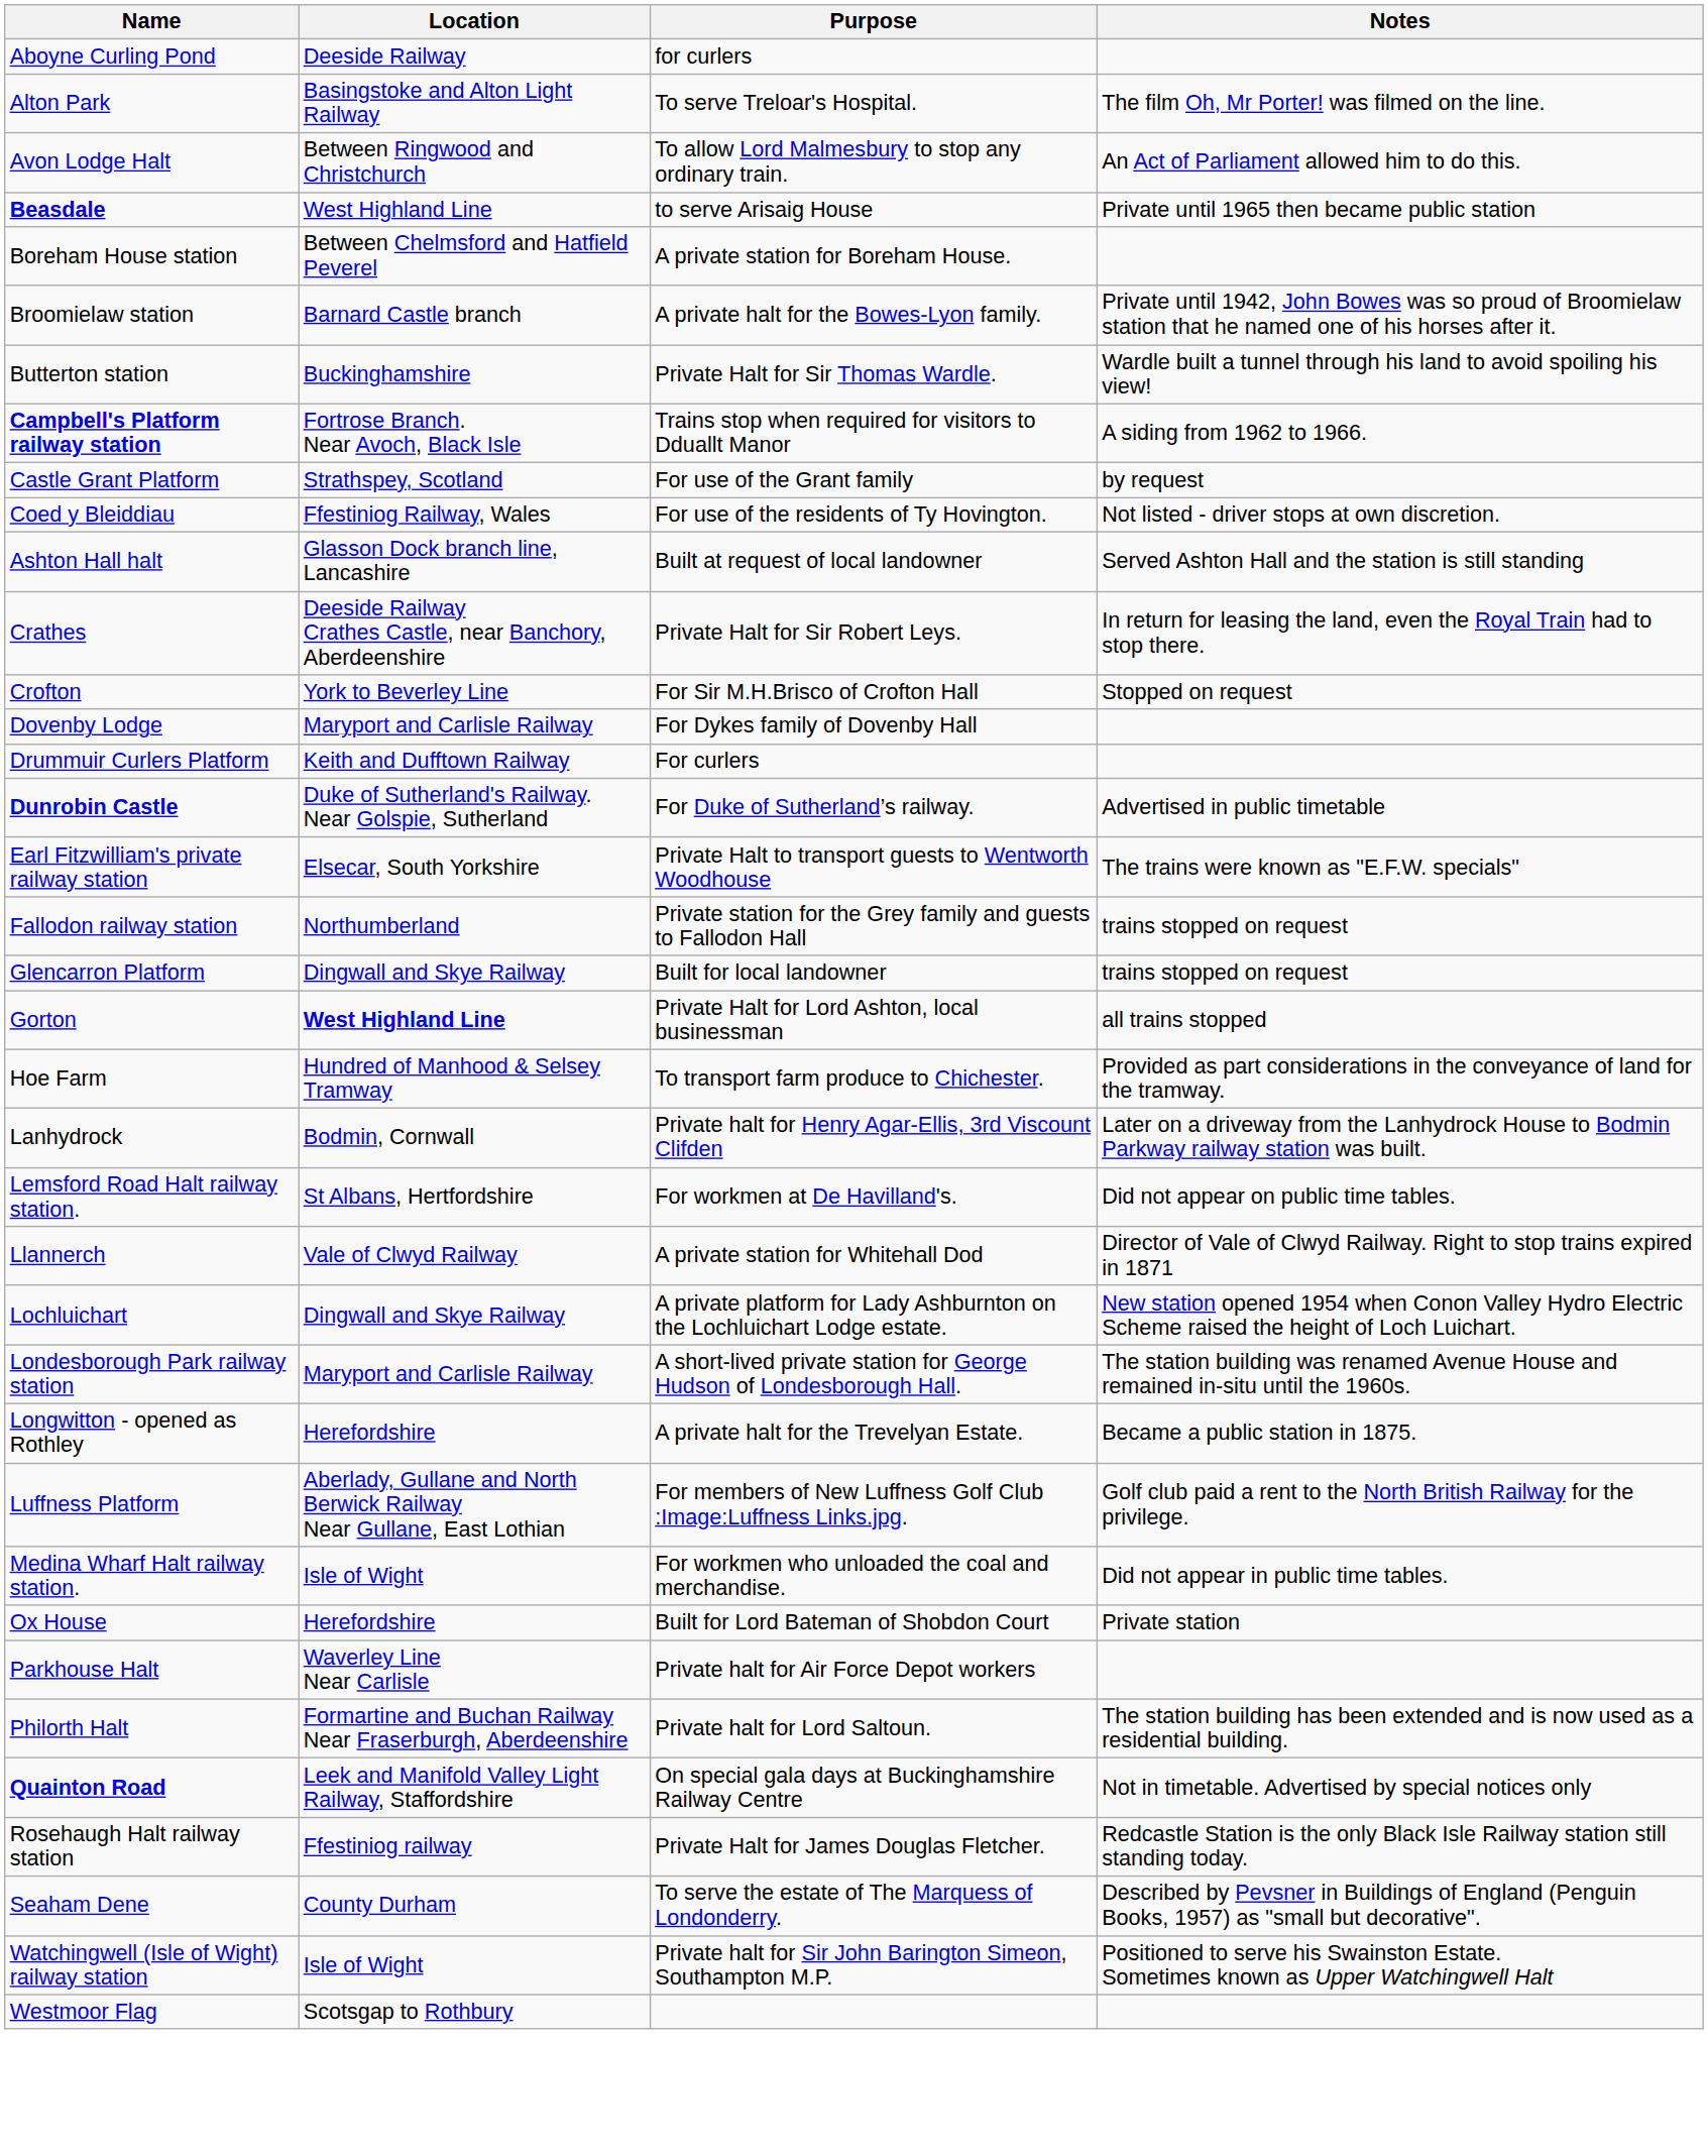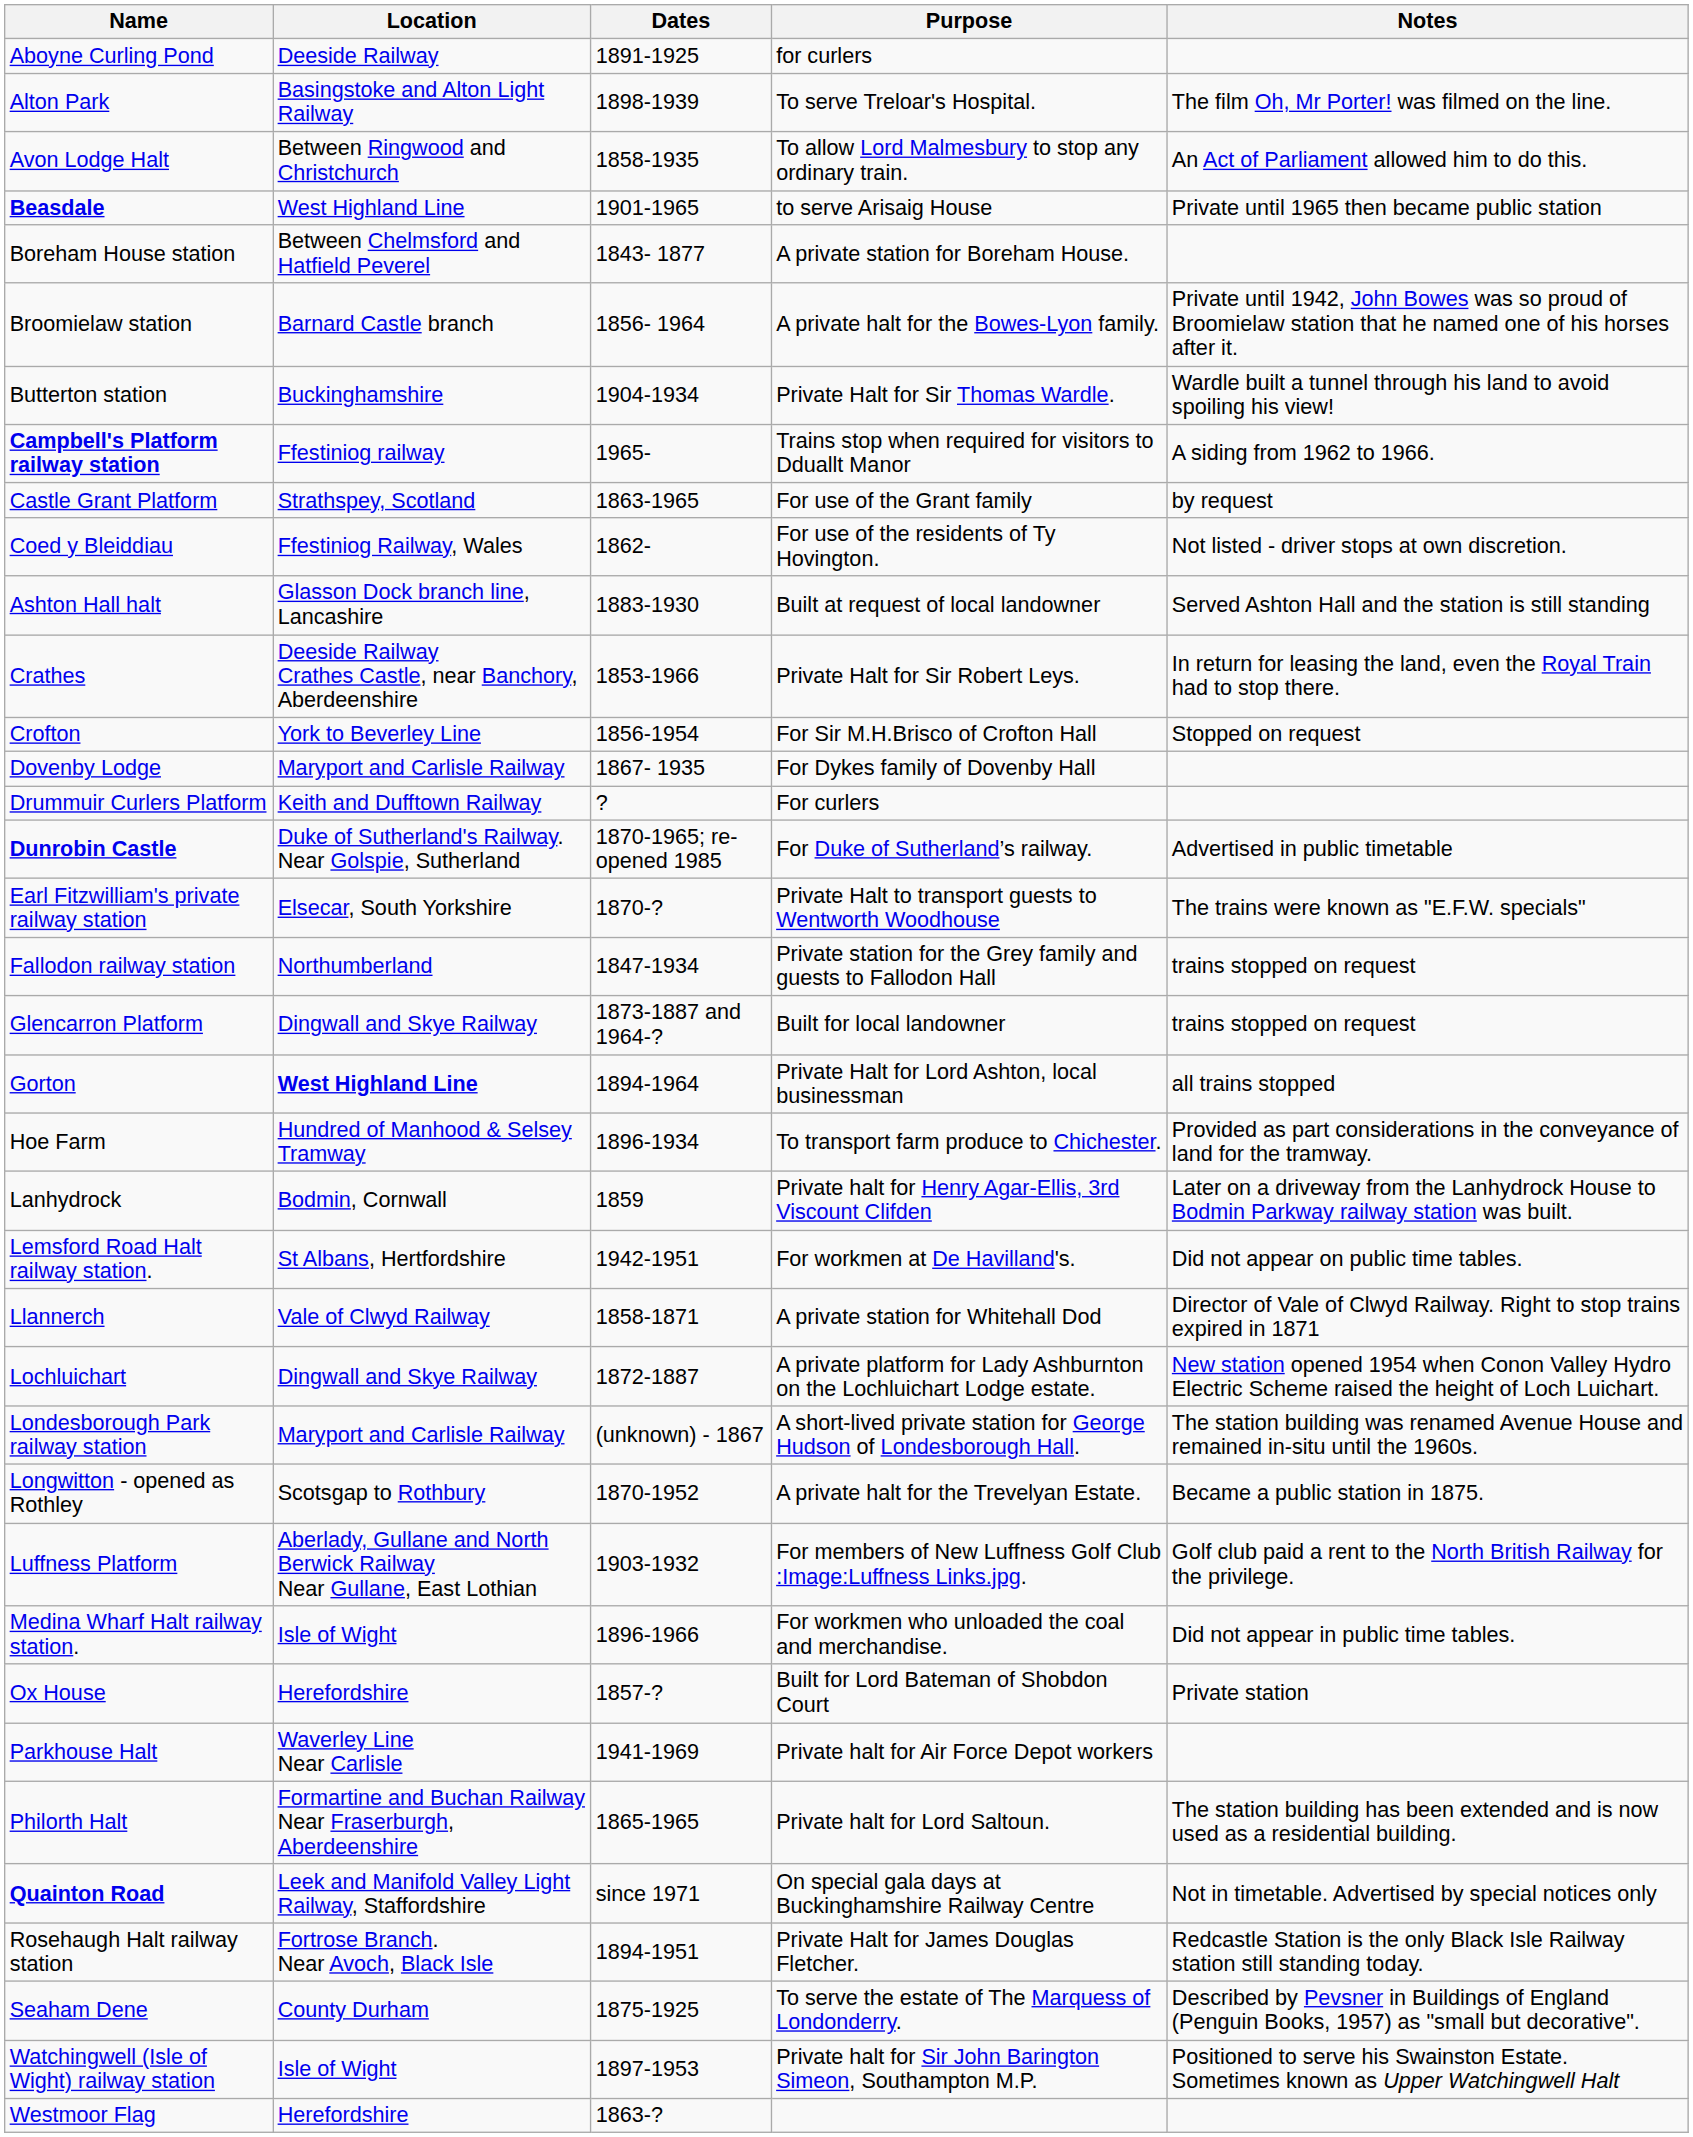 <table class="wikitable">
 <tr>
 <th>Name</th>
 <th>Location</th>
+<th>Dates</th>
 <th>Purpose</th>
 <th>Notes</th>
 </tr>
 <tr>
 <td><a href='#'>Aboyne Curling Pond</a></td>
 <td><a href='#'>Deeside Railway</a></td>
+<td>1891-1925</td>
 <td>for curlers</td>
 <td></td>
 </tr>
 <tr>
 <td><a href='#'>Alton Park</a></td>
 <td><a href='#'>Basingstoke and Alton Light Railway</a></td>
+<td>1898-1939</td>
 <td>To serve Treloar's Hospital.</td>
 <td>The film <a href='#'>Oh, Mr Porter!</a> was filmed on the line.</td>
 </tr>
 <tr>
 <td><a href='#'>Avon Lodge Halt</a></td>
 <td>Between <a href='#'>Ringwood</a> and <a href='#'>Christchurch</a></td>
+<td>1858-1935</td>
 <td>To allow <a href='#'>Lord Malmesbury</a> to stop any ordinary train.</td>
 <td>An <a href='#'>Act of Parliament</a> allowed him to do this.</td>
 </tr>
 <tr>
 <td><strong><a href='#'>Beasdale</a></strong></td>
 <td><a href='#'>West Highland Line</a></td>
+<td>1901-1965</td>
 <td>to serve Arisaig House</td>
 <td>Private until 1965 then became public station</td>
 </tr>
 <tr>
 <td>Boreham House station</td>
 <td>Between <a href='#'>Chelmsford</a> and <a href='#'>Hatfield Peverel</a></td>
+<td>1843- 1877</td>
 <td>A private station for Boreham House.</td>
 <td></td>
 </tr>
 <tr>
 <td>Broomielaw station</td>
 <td><a href='#'>Barnard Castle</a> branch</td>
+<td>1856- 1964</td>
 <td>A private halt for the <a href='#'>Bowes-Lyon</a> family.</td>
 <td>Private until 1942, <a href='#'>John Bowes</a> was so proud of Broomielaw station that he named one of his horses after it.</td>
 </tr>
 <tr>
 <td>Butterton station</td>
 <td><a href='#'>Buckinghamshire</a></td>
+<td>1904-1934</td>
 <td>Private Halt for Sir <a href='#'>Thomas Wardle</a>.</td>
 <td>Wardle built a tunnel through his land to avoid spoiling his view!</td>
 </tr>
 <tr>
 <td><strong><a href='#'>Campbell's Platform railway station</a></strong></td>
-<td><a href='#'>Fortrose Branch</a>. <br>Near <a href='#'>Avoch</a>, <a href='#'>Black Isle</a></td>
+<td><a href='#'>Ffestiniog railway</a></td>
+<td>1965-</td>
 <td>Trains stop when required for visitors to Dduallt Manor</td>
 <td>A siding from 1962 to 1966.</td>
 </tr>
 <tr>
 <td><a href='#'>Castle Grant Platform</a></td>
 <td><a href='#'>Strathspey, Scotland</a></td>
+<td>1863-1965</td>
 <td>For use of the Grant family</td>
 <td>by request</td>
 </tr>
 <tr>
 <td><a href='#'>Coed y Bleiddiau</a></td>
 <td><a href='#'>Ffestiniog Railway</a>, Wales</td>
+<td>1862-</td>
 <td>For use of the residents of Ty Hovington.</td>
 <td>Not listed - driver stops at own discretion.</td>
 </tr>
 <tr>
 <td><a href='#'>Ashton Hall halt</a></td>
 <td><a href='#'>Glasson Dock branch line</a>, Lancashire</td>
+<td>1883-1930</td>
 <td>Built at request of local landowner</td>
 <td>Served Ashton Hall and the station is still standing</td>
 </tr>
 <tr>
 <td><a href='#'>Crathes</a></td>
 <td><a href='#'>Deeside Railway</a> <br><a href='#'>Crathes Castle</a>, near <a href='#'>Banchory</a>, Aberdeenshire</td>
+<td>1853-1966</td>
 <td>Private Halt for Sir Robert Leys.</td>
 <td>In return for leasing the land, even the <a href='#'>Royal Train</a> had to stop there.</td>
 </tr>
 <tr>
 <td><a href='#'>Crofton</a></td>
 <td><a href='#'>York to Beverley Line</a></td>
+<td>1856-1954</td>
 <td>For Sir M.H.Brisco of Crofton Hall</td>
 <td>Stopped on request</td>
 </tr>
 <tr>
 <td><a href='#'>Dovenby Lodge</a></td>
 <td><a href='#'>Maryport and Carlisle Railway</a></td>
+<td>1867- 1935</td>
 <td>For Dykes family of Dovenby Hall</td>
 <td></td>
 </tr>
 <tr>
 <td><a href='#'>Drummuir Curlers Platform</a></td>
 <td><a href='#'>Keith and Dufftown Railway</a></td>
+<td>?</td>
 <td>For curlers</td>
 <td></td>
 </tr>
 <tr>
 <td><strong><a href='#'>Dunrobin Castle</a></strong></td>
 <td><a href='#'>Duke of Sutherland's Railway</a>. <br>Near <a href='#'>Golspie</a>, Sutherland</td>
+<td>1870-1965; re-opened 1985</td>
 <td>For <a href='#'>Duke of Sutherland</a>’s railway.</td>
 <td>Advertised in public timetable</td>
 </tr>
 <tr>
 <td><a href='#'>Earl Fitzwilliam's private railway station</a></td>
 <td><a href='#'>Elsecar</a>, South Yorkshire</td>
+<td>1870-?</td>
 <td>Private Halt to transport guests to <a href='#'>Wentworth Woodhouse</a></td>
 <td>The trains were known as "E.F.W. specials"</td>
 </tr>
 <tr>
 <td><a href='#'>Fallodon railway station</a></td>
 <td><a href='#'>Northumberland</a></td>
+<td>1847-1934</td>
 <td>Private station for the Grey family and guests to Fallodon Hall</td>
 <td>trains stopped on request</td>
 </tr>
 <tr>
 <td><a href='#'>Glencarron Platform</a></td>
 <td><a href='#'>Dingwall and Skye Railway</a></td>
+<td>1873-1887 and 1964-?</td>
 <td>Built for local landowner</td>
 <td>trains stopped on request</td>
 </tr>
 <tr>
 <td><a href='#'>Gorton</a></td>
 <td><strong><a href='#'>West Highland Line</a></strong></td>
+<td>1894-1964</td>
 <td>Private Halt for Lord Ashton, local businessman</td>
 <td>all trains stopped</td>
 </tr>
 <tr>
 <td>Hoe Farm</td>
 <td><a href='#'>Hundred of Manhood & Selsey Tramway</a></td>
+<td>1896-1934</td>
 <td>To transport farm produce to <a href='#'>Chichester</a>.</td>
 <td>Provided as part considerations in the conveyance of land for the tramway.</td>
 </tr>
 <tr>
 <td>Lanhydrock</td>
 <td><a href='#'>Bodmin</a>, Cornwall</td>
+<td>1859</td>
 <td>Private halt for <a href='#'>Henry Agar-Ellis, 3rd Viscount Clifden</a></td>
 <td>Later on a driveway from the Lanhydrock House to <a href='#'>Bodmin Parkway railway station</a> was built.</td>
 </tr>
 <tr>
 <td><a href='#'>Lemsford Road Halt railway station</a>.</td>
 <td><a href='#'>St Albans</a>, Hertfordshire</td>
+<td>1942-1951</td>
 <td>For workmen at <a href='#'>De Havilland</a>'s.</td>
 <td>Did not appear on public time tables.</td>
 </tr>
 <tr>
 <td><a href='#'>Llannerch</a></td>
 <td><a href='#'>Vale of Clwyd Railway</a></td>
+<td>1858-1871</td>
 <td>A private station for Whitehall Dod</td>
 <td>Director of Vale of Clwyd Railway. Right to stop trains expired in 1871</td>
 </tr>
 <tr>
 <td><a href='#'>Lochluichart</a></td>
 <td><a href='#'>Dingwall and Skye Railway</a></td>
+<td>1872-1887</td>
 <td>A private platform for Lady Ashburnton on the Lochluichart Lodge estate.</td>
 <td><a href='#'>New station</a> opened 1954 when Conon Valley Hydro Electric Scheme raised the height of Loch Luichart.</td>
 </tr>
 <tr>
 <td><a href='#'>Londesborough Park railway station</a></td>
 <td><a href='#'>Maryport and Carlisle Railway</a></td>
+<td>(unknown) - 1867</td>
 <td>A short-lived private station for <a href='#'>George Hudson</a> of <a href='#'>Londesborough Hall</a>.</td>
 <td>The station building was renamed Avenue House and remained in-situ until the 1960s.</td>
 </tr>
 <tr>
 <td><a href='#'>Longwitton</a> - opened as Rothley</td>
-<td><a href='#'>Herefordshire</a></td>
+<td>Scotsgap to <a href='#'>Rothbury</a></td>
+<td>1870-1952</td>
 <td>A private halt for the Trevelyan Estate.</td>
 <td>Became a public station in 1875.</td>
 </tr>
 <tr>
 <td><a href='#'>Luffness Platform</a></td>
 <td><a href='#'>Aberlady, Gullane and North Berwick Railway</a> <br> Near <a href='#'>Gullane</a>, East Lothian</td>
+<td>1903-1932</td>
 <td>For members of New Luffness Golf Club <a href='#'>:Image:Luffness Links.jpg</a>.</td>
 <td>Golf club paid a rent to the <a href='#'>North British Railway</a> for the privilege.</td>
 </tr>
 <tr>
 <td><a href='#'>Medina Wharf Halt railway station</a>.</td>
 <td><a href='#'>Isle of Wight</a></td>
+<td>1896-1966</td>
 <td>For workmen who unloaded the coal and merchandise.</td>
 <td>Did not appear in public time tables.</td>
 </tr>
 <tr>
 <td><a href='#'>Ox House</a></td>
 <td><a href='#'>Herefordshire</a></td>
+<td>1857-?</td>
 <td>Built for Lord Bateman of Shobdon Court</td>
 <td>Private station</td>
 </tr>
 <tr>
 <td><a href='#'>Parkhouse Halt</a></td>
 <td><a href='#'>Waverley Line</a> <br> Near <a href='#'>Carlisle</a></td>
+<td>1941-1969</td>
 <td>Private halt for Air Force Depot workers</td>
 <td></td>
 </tr>
 <tr>
 <td><a href='#'>Philorth Halt</a></td>
 <td><a href='#'>Formartine and Buchan Railway</a> <br>Near <a href='#'>Fraserburgh</a>, <a href='#'>Aberdeenshire</a></td>
+<td>1865-1965</td>
 <td>Private halt for Lord Saltoun.</td>
 <td>The station building has been extended and is now used as a residential building.</td>
 </tr>
 <tr>
 <td><strong><a href='#'>Quainton Road</a></strong></td>
 <td><a href='#'>Leek and Manifold Valley Light Railway</a>, Staffordshire</td>
+<td>since 1971</td>
 <td>On special gala days at Buckinghamshire Railway Centre</td>
 <td>Not in timetable. Advertised by special notices only</td>
 </tr>
 <tr>
 <td>Rosehaugh Halt railway station</td>
-<td><a href='#'>Ffestiniog railway</a></td>
+<td><a href='#'>Fortrose Branch</a>. <br>Near <a href='#'>Avoch</a>, <a href='#'>Black Isle</a></td>
+<td>1894-1951</td>
 <td>Private Halt for James Douglas Fletcher.</td>
 <td>Redcastle Station is the only Black Isle Railway station still standing today.</td>
 </tr>
 <tr>
 <td><a href='#'>Seaham Dene</a></td>
 <td><a href='#'>County Durham</a></td>
+<td>1875-1925</td>
 <td>To serve the estate of The <a href='#'>Marquess of Londonderry</a>.</td>
 <td>Described by <a href='#'>Pevsner</a> in Buildings of England (Penguin Books, 1957) as "small but decorative".</td>
 </tr>
 <tr>
 <td><a href='#'>Watchingwell (Isle of Wight) railway station</a></td>
 <td><a href='#'>Isle of Wight</a></td>
+<td>1897-1953</td>
 <td>Private halt for <a href='#'>Sir John Barington Simeon</a>, Southampton M.P.</td>
 <td>Positioned to serve his Swainston Estate. <br>Sometimes known as <em>Upper Watchingwell Halt</em></td>
 </tr>
 <tr>
 <td><a href='#'>Westmoor Flag</a></td>
-<td>Scotsgap to <a href='#'>Rothbury</a></td>
+<td><a href='#'>Herefordshire</a></td>
+<td>1863-?</td>
 <td></td>
 <td></td>
 </tr>
 </table>
